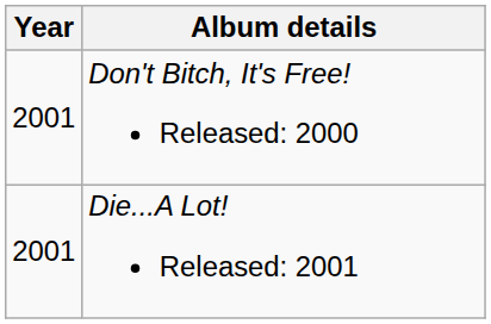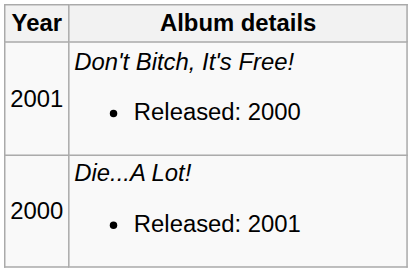 <table class="wikitable">
 <tr>
 <th>Year</th>
 <th width="220">Album details</th>
 </tr>
 <tr>
 <td>2001</td>
 <td><em>Don't Bitch, It's Free!</em><br><ul><li>Released: 2000</li></ul></td>
 </tr>
 <tr>
-<td>2001</td>
+<td>2000</td>
 <td><em>Die...A Lot!</em><br><ul><li>Released: 2001</li></ul></td>
 </tr>
 </table>
